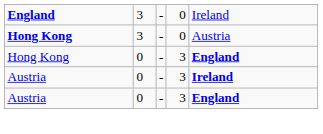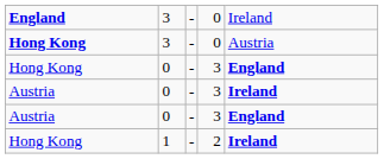 <table class="wikitable">
 <tr>
 <td width=150> <strong><a href='#'>England</a></strong></td>
 <td width=20 align="left">3</td>
 <td>-</td>
 <td width=20 align="right">0</td>
 <td width=150> <a href='#'>Ireland</a></td>
 </tr>
 <tr>
 <td> <strong><a href='#'>Hong Kong</a></strong></td>
 <td align="left">3</td>
 <td>-</td>
 <td align="right">0</td>
 <td> <a href='#'>Austria</a></td>
 </tr>
 <tr>
 <td> <a href='#'>Hong Kong</a></td>
 <td align="left">0</td>
 <td>-</td>
 <td align="right">3</td>
 <td> <strong><a href='#'>England</a></strong></td>
 </tr>
 <tr>
 <td> <a href='#'>Austria</a></td>
 <td align="left">0</td>
 <td>-</td>
 <td align="right">3</td>
 <td> <strong><a href='#'>Ireland</a></strong></td>
 </tr>
 <tr>
 <td> <a href='#'>Austria</a></td>
 <td align="left">0</td>
 <td>-</td>
 <td align="right">3</td>
 <td> <strong><a href='#'>England</a></strong></td>
 </tr>
+<tr>
+<td> <a href='#'>Hong Kong</a></td>
+<td align="left">1</td>
+<td>-</td>
+<td align="right">2</td>
+<td> <strong><a href='#'>Ireland</a></strong></td>
+</tr>
 </table>
